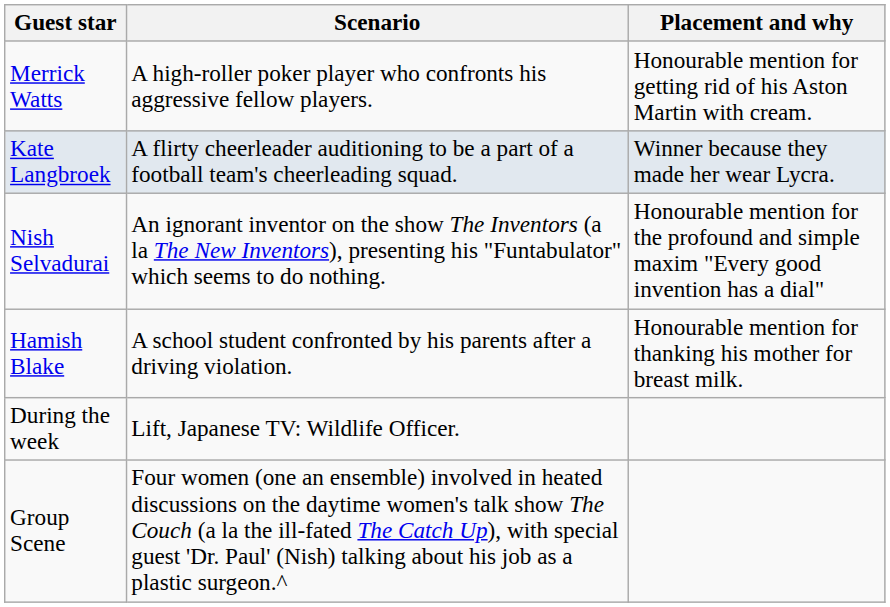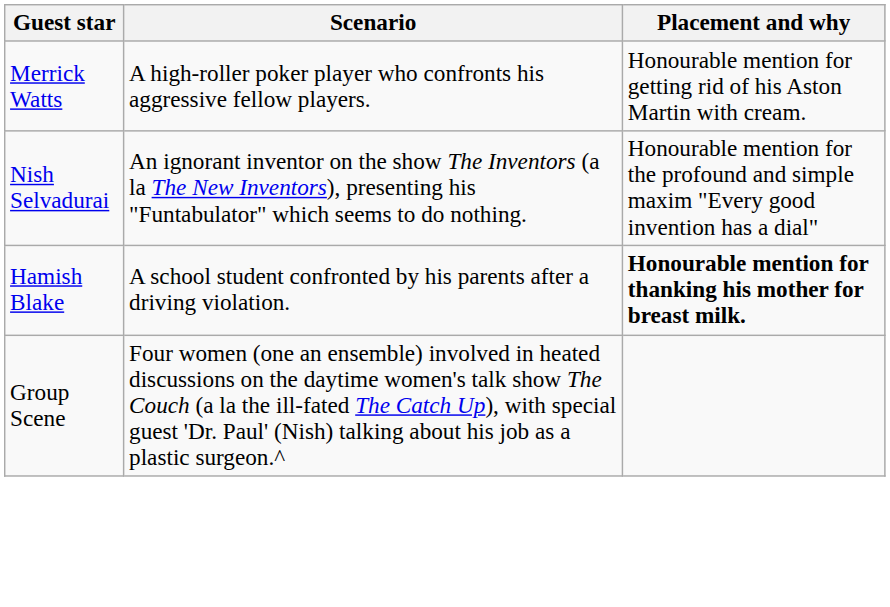 <table class="wikitable">
 <tr>
 <th>Guest star</th>
 <th>Scenario</th>
 <th>Placement and why</th>
 </tr>
 <tr>
 <td><a href='#'>Merrick Watts</a></td>
 <td>A high-roller poker player who confronts his aggressive fellow players.</td>
 <td>Honourable mention for getting rid of his Aston Martin with cream.</td>
 </tr>
-<tr style="background:#E1E8EF;">
-<td><a href='#'>Kate Langbroek</a></td>
-<td>A flirty cheerleader auditioning to be a part of a football team's cheerleading squad.</td>
-<td>Winner because they made her wear Lycra.</td>
-</tr>
 <tr>
 <td><a href='#'>Nish Selvadurai</a></td>
 <td>An ignorant inventor on the show <em>The Inventors</em> (a la <em><a href='#'>The New Inventors</a></em>), presenting his "Funtabulator" which seems to do nothing.</td>
 <td>Honourable mention for the profound and simple maxim "Every good invention has a dial"</td>
 </tr>
 <tr>
 <td><a href='#'>Hamish Blake</a></td>
 <td>A school student confronted by his parents after a driving violation.</td>
-<td>Honourable mention for thanking his mother for breast milk.</td>
-</tr>
-<tr>
-<td>During the week</td>
-<td>Lift, Japanese TV: Wildlife Officer.</td>
-<td></td>
+<td><strong>Honourable mention for thanking his mother for breast milk.</strong></td>
 </tr>
 <tr>
 <td>Group Scene</td>
 <td>Four women (one an ensemble) involved in heated discussions on the daytime women's talk show <em>The Couch</em> (a la the ill-fated <em><a href='#'>The Catch Up</a></em>), with special guest 'Dr. Paul' (Nish) talking about his job as a plastic surgeon.^</td>
 <td></td>
 </tr>
 </table>
